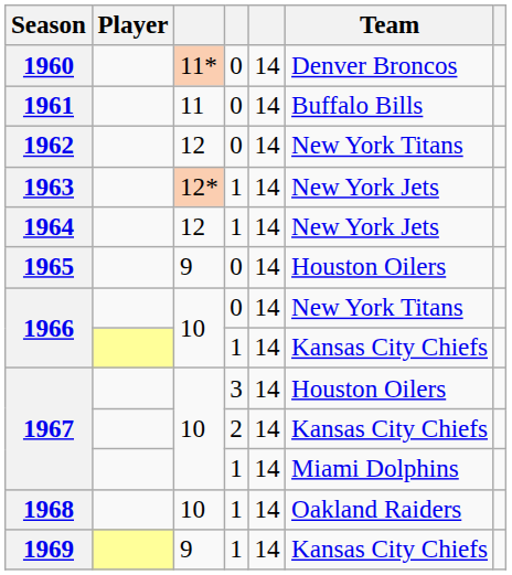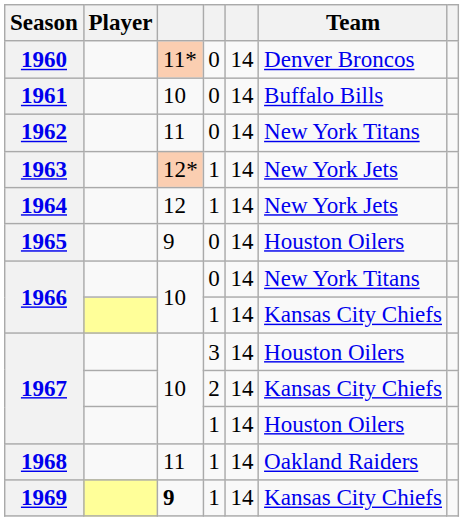 <table class="sortable wikitable">
 <tr>
 <th scope=col>Season</th>
 <th scope=col>Player</th>
 <th scope=col></th>
 <th scope=col></th>
 <th scope=col></th>
 <th scope=col>Team</th>
 <th scope=col class= "unsortable"></th>
 </tr>
 <tr>
 <th scope=row><a href='#'>1960</a></th>
 <td></td>
 <td style="background-color:#FBCEB1">11*</td>
 <td>0</td>
 <td>14</td>
 <td><a href='#'>Denver Broncos</a></td>
 <td></td>
 </tr>
 <tr>
 <th scope=row><a href='#'>1961</a></th>
 <td></td>
-<td>11</td>
+<td>10</td>
 <td>0</td>
 <td>14</td>
 <td><a href='#'>Buffalo Bills</a></td>
 <td></td>
 </tr>
 <tr>
 <th scope=row><a href='#'>1962</a></th>
 <td></td>
-<td>12</td>
+<td>11</td>
 <td>0</td>
 <td>14</td>
 <td><a href='#'>New York Titans</a></td>
 <td></td>
 </tr>
 <tr>
 <th scope=row><a href='#'>1963</a></th>
 <td></td>
 <td style="background-color:#FBCEB1">12*</td>
 <td>1</td>
 <td>14</td>
 <td><a href='#'>New York Jets</a></td>
 <td></td>
 </tr>
 <tr>
 <th scope=row><a href='#'>1964</a></th>
 <td></td>
 <td>12</td>
 <td>1</td>
 <td>14</td>
 <td><a href='#'>New York Jets</a></td>
 <td></td>
 </tr>
 <tr>
 <th scope=row><a href='#'>1965</a></th>
 <td></td>
 <td>9</td>
 <td>0</td>
 <td>14</td>
 <td><a href='#'>Houston Oilers</a></td>
 <td></td>
 </tr>
 <tr>
 <th scope=rowgroup rowspan=2><a href='#'>1966</a></th>
 <td></td>
 <td rowspan=2>10</td>
 <td>0</td>
 <td>14</td>
 <td><a href='#'>New York Titans</a></td>
 <td></td>
 </tr>
 <tr>
 <td style="background:#FFFF99;"></td>
 <td>1</td>
 <td>14</td>
 <td><a href='#'>Kansas City Chiefs</a></td>
 <td></td>
 </tr>
 <tr>
 <th scope=rowgroup rowspan=3><a href='#'>1967</a></th>
 <td></td>
 <td rowspan=3>10</td>
 <td>3</td>
 <td>14</td>
 <td><a href='#'>Houston Oilers</a></td>
 <td></td>
 </tr>
 <tr>
 <td></td>
 <td>2</td>
 <td>14</td>
 <td><a href='#'>Kansas City Chiefs</a></td>
 <td></td>
 </tr>
 <tr>
 <td></td>
 <td>1</td>
 <td>14</td>
-<td><a href='#'>Miami Dolphins</a></td>
+<td><a href='#'>Houston Oilers</a></td>
 <td></td>
 </tr>
 <tr>
 <th scope=row><a href='#'>1968</a></th>
 <td></td>
-<td>10</td>
+<td>11</td>
 <td>1</td>
 <td>14</td>
 <td><a href='#'>Oakland Raiders</a></td>
 <td></td>
 </tr>
 <tr>
 <th scope=row><a href='#'>1969</a></th>
 <td style="background:#FFFF99;"></td>
-<td>9</td>
+<td><strong>9</strong></td>
 <td>1</td>
 <td>14</td>
 <td><a href='#'>Kansas City Chiefs</a></td>
 <td></td>
 </tr>
 </table>
